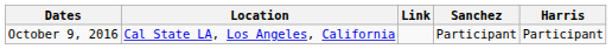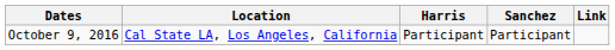 <table class="wikitable" style="text-align:center">
 <tr>
 <th>Dates</th>
 <th>Location</th>
+<th>Harris</th>
+<th>Sanchez</th>
 <th>Link</th>
-<th>Sanchez</th>
-<th>Harris</th>
 </tr>
 <tr>
 <td>October 9, 2016</td>
 <td><a href='#'>Cal State LA</a>, <a href='#'>Los Angeles</a>, <a href='#'>California</a></td>
-<td align=left></td>
 <td>Participant</td>
 <td>Participant</td>
+<td align=left></td>
 </tr>
 </table>
